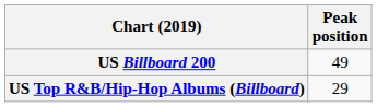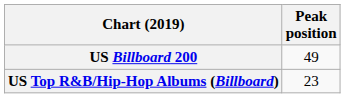 <table class="wikitable sortable plainrowheaders" style="text-align:center">
 <tr>
 <th scope="col">Chart (2019)</th>
 <th scope="col">Peak<br>position</th>
 </tr>
 <tr>
 <th scope="row">US <a href='#'><em>Billboard</em> 200</a></th>
 <td>49</td>
 </tr>
 <tr>
 <th scope="row">US <a href='#'>Top R&B/Hip-Hop Albums</a> (<em><a href='#'>Billboard</a></em>)</th>
-<td>29</td>
+<td>23</td>
 </tr>
 </table>
